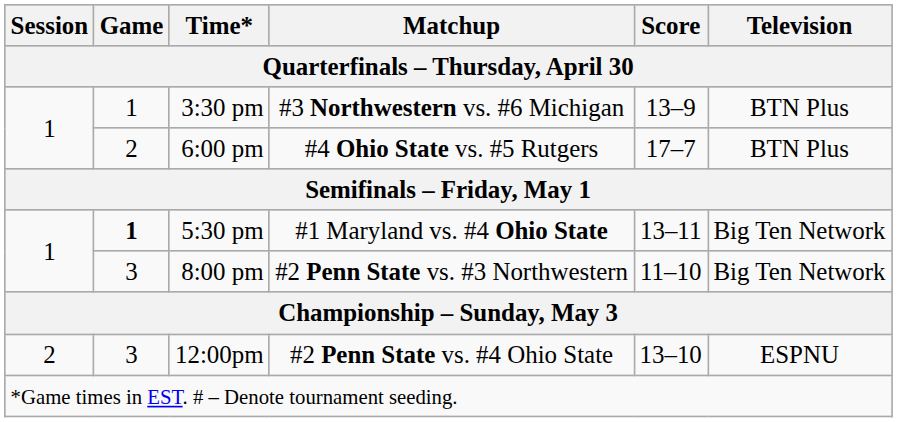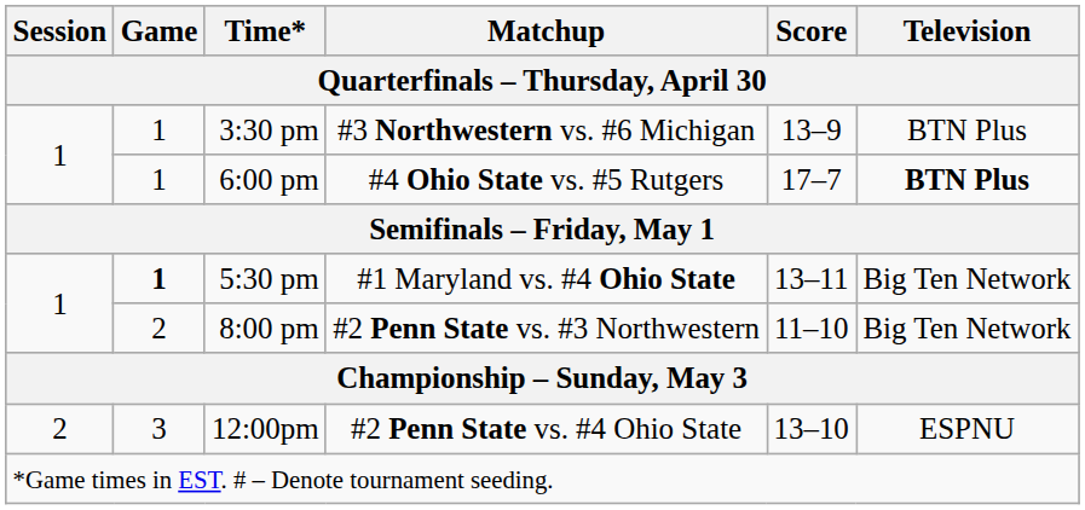 <table class="wikitable" style="font-size: 95%">
 <tr>
 <th>Session</th>
 <th>Game</th>
 <th>Time*</th>
 <th>Matchup</th>
 <th>Score</th>
 <th>Television</th>
 </tr>
 <tr>
 <th colspan=6>Quarterfinals – Thursday, April 30</th>
 </tr>
 <tr>
 <td rowspan=2 align=center>1</td>
 <td align=center>1</td>
 <td align=right>3:30 pm</td>
 <td align=center>#3 <strong>Northwestern</strong> vs. #6 Michigan</td>
 <td align=center>13–9</td>
 <td rowspan=1 align=center>BTN Plus</td>
 </tr>
 <tr>
-<td align=center>2</td>
+<td align=center>1</td>
 <td align=right>6:00 pm</td>
 <td align=center>#4 <strong>Ohio State</strong> vs. #5 Rutgers</td>
 <td align=center>17–7</td>
-<td rowspan=1 align=center>BTN Plus</td>
+<td rowspan=1 align=center><strong>BTN Plus</strong></td>
 </tr>
 <tr>
 <th colspan=6>Semifinals – Friday, May 1</th>
 </tr>
 <tr>
 <td rowspan=2 align=center>1</td>
 <td align=center><strong>1</strong></td>
 <td align=right>5:30 pm</td>
 <td align=center>#1 Maryland vs. #4 <strong>Ohio State</strong></td>
 <td align=center>13–11</td>
 <td rowspan=1 align=center>Big Ten Network</td>
 </tr>
 <tr>
-<td align=center>3</td>
+<td align=center>2</td>
 <td align=right>8:00 pm</td>
 <td align=center>#2 <strong>Penn State</strong> vs. #3 Northwestern</td>
 <td align=center>11–10</td>
 <td rowspan=1 align=center>Big Ten Network</td>
 </tr>
 <tr>
 <th colspan=6>Championship – Sunday, May 3</th>
 </tr>
 <tr>
 <td rowspan=1 align=center>2</td>
 <td align=center>3</td>
 <td align=right>12:00pm</td>
 <td align=center>#2 <strong>Penn State</strong> vs. #4 Ohio State</td>
 <td align=center>13–10</td>
 <td rowspan=1 align=center>ESPNU</td>
 </tr>
 <tr>
 <td colspan=6><small>*Game times in <a href='#'>EST</a>. # – Denote tournament seeding.</small></td>
 </tr>
 </table>
